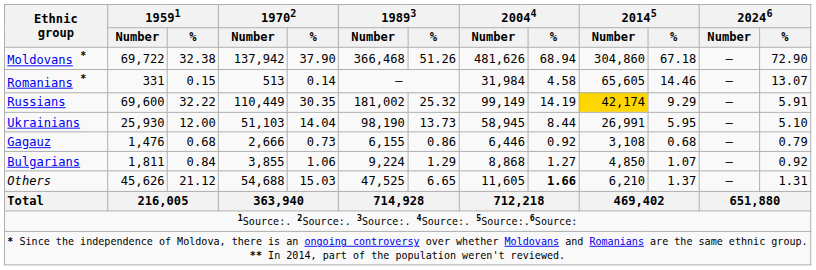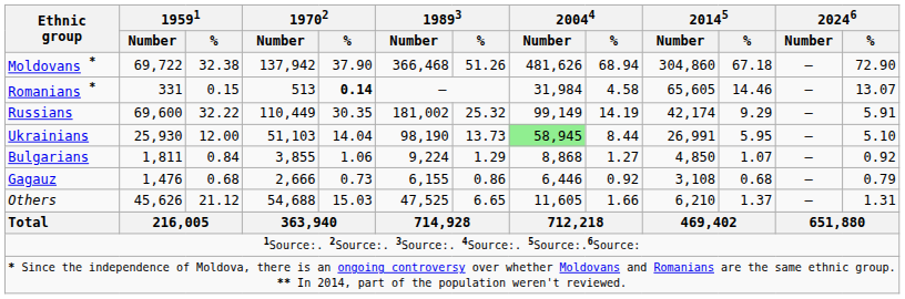 <table class="wikitable" style="text-align:right;">
 <tr>
 <th rowspan="2">Ethnic<br>group</th>
 <th colspan="2">1959<sup>1</sup></th>
 <th colspan="2">1970<sup>2</sup></th>
 <th colspan="2">1989<sup>3</sup></th>
 <th colspan="2">2004<sup>4</sup></th>
 <th colspan="2">2014<sup>5</sup></th>
 <th colspan="2">2024<sup>6</sup></th>
 </tr>
 <tr>
 <th>Number</th>
 <th>%</th>
 <th>Number</th>
 <th>%</th>
 <th>Number</th>
 <th>%</th>
 <th>Number</th>
 <th>%</th>
 <th>Number</th>
 <th>%</th>
 <th>Number</th>
 <th>%</th>
 </tr>
 <tr>
 <td style="text-align:left;"><a href='#'>Moldovans</a> <sup><strong>*</strong></sup></td>
 <td>69,722</td>
 <td>32.38</td>
 <td>137,942</td>
 <td>37.90</td>
 <td>366,468</td>
 <td>51.26</td>
 <td>481,626</td>
 <td>68.94</td>
 <td>304,860</td>
 <td>67.18</td>
 <td style="text-align:center;">–</td>
 <td>72.90</td>
 </tr>
 <tr>
 <td style="text-align:left;"><a href='#'>Romanians</a> <sup><strong>*</strong></sup></td>
 <td>331</td>
 <td>0.15</td>
 <td>513</td>
-<td>0.14</td>
+<td><strong>0.14</strong></td>
 <td colspan="2" style="text-align:center;">–</td>
 <td>31,984</td>
 <td>4.58</td>
 <td>65,605</td>
 <td>14.46</td>
 <td style="text-align:center;">–</td>
 <td>13.07</td>
 </tr>
 <tr>
 <td style="text-align:left;"><a href='#'>Russians</a></td>
 <td>69,600</td>
 <td>32.22</td>
 <td>110,449</td>
 <td>30.35</td>
 <td>181,002</td>
 <td>25.32</td>
 <td>99,149</td>
 <td>14.19</td>
-<td style="background: gold;">42,174</td>
+<td>42,174</td>
 <td>9.29</td>
 <td style="text-align:center;">–</td>
 <td>5.91</td>
 </tr>
 <tr>
 <td style="text-align:left;"><a href='#'>Ukrainians</a></td>
 <td>25,930</td>
 <td>12.00</td>
 <td>51,103</td>
 <td>14.04</td>
 <td>98,190</td>
 <td>13.73</td>
-<td>58,945</td>
+<td style="background: lightgreen;">58,945</td>
 <td>8.44</td>
 <td>26,991</td>
 <td>5.95</td>
 <td style="text-align:center;">–</td>
 <td>5.10</td>
+</tr>
+<tr>
+<td style="text-align:left;"><a href='#'>Bulgarians</a></td>
+<td>1,811</td>
+<td>0.84</td>
+<td>3,855</td>
+<td>1.06</td>
+<td>9,224</td>
+<td>1.29</td>
+<td>8,868</td>
+<td>1.27</td>
+<td>4,850</td>
+<td>1.07</td>
+<td style="text-align:center;">–</td>
+<td>0.92</td>
 </tr>
 <tr>
 <td style="text-align:left;"><a href='#'>Gagauz</a></td>
 <td>1,476</td>
 <td>0.68</td>
 <td>2,666</td>
 <td>0.73</td>
 <td>6,155</td>
 <td>0.86</td>
 <td>6,446</td>
 <td>0.92</td>
 <td>3,108</td>
 <td>0.68</td>
 <td style="text-align:center;">–</td>
 <td>0.79</td>
 </tr>
 <tr>
-<td style="text-align:left;"><a href='#'>Bulgarians</a></td>
-<td>1,811</td>
-<td>0.84</td>
-<td>3,855</td>
-<td>1.06</td>
-<td>9,224</td>
-<td>1.29</td>
-<td>8,868</td>
-<td>1.27</td>
-<td>4,850</td>
-<td>1.07</td>
-<td style="text-align:center;">–</td>
-<td>0.92</td>
-</tr>
-<tr>
 <td style="text-align:left;"><em>Others</em></td>
 <td>45,626</td>
 <td>21.12</td>
 <td>54,688</td>
 <td>15.03</td>
 <td>47,525</td>
 <td>6.65</td>
 <td>11,605</td>
-<td><strong>1.66</strong></td>
+<td>1.66</td>
 <td>6,210</td>
 <td>1.37</td>
 <td style="text-align:center;">–</td>
 <td>1.31</td>
 </tr>
 <tr>
 <th style="text-align:left;">Total</th>
 <th colspan="2">216,005</th>
 <th colspan="2">363,940</th>
 <th colspan="2">714,928</th>
 <th colspan="2">712,218</th>
 <th colspan="2">469,402</th>
 <th colspan="2">651,880</th>
 </tr>
 <tr>
 <td colspan="13" style="text-align:center;"><small><sup><strong>1</strong></sup>Source:. <sup><strong>2</strong></sup>Source:. <sup><strong>3</strong></sup>Source:. <sup><strong>4</strong></sup>Source:. <sup><strong>5</strong></sup>Source:.<sup><strong>6</strong></sup>Source:</small></td>
 </tr>
 <tr>
 <td colspan="13" style="text-align:center;"><small><strong>*</strong> Since the independence of Moldova, there is an <a href='#'>ongoing controversy</a> over whether <a href='#'>Moldovans</a> and <a href='#'>Romanians</a> are the same ethnic group.<br><strong>**</strong> In 2014, part of the population weren't reviewed.</small></td>
 </tr>
 </table>
